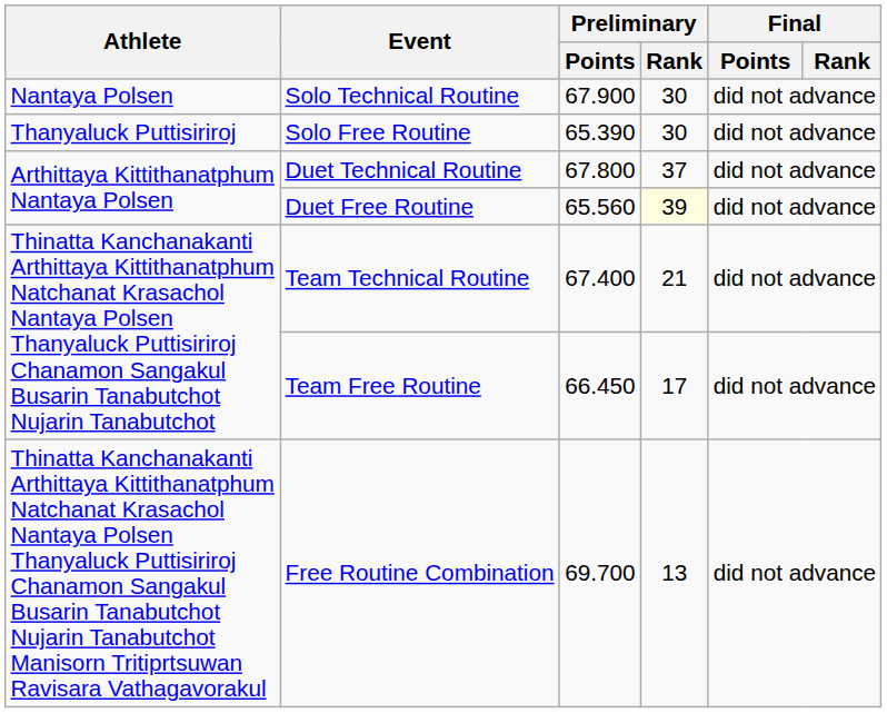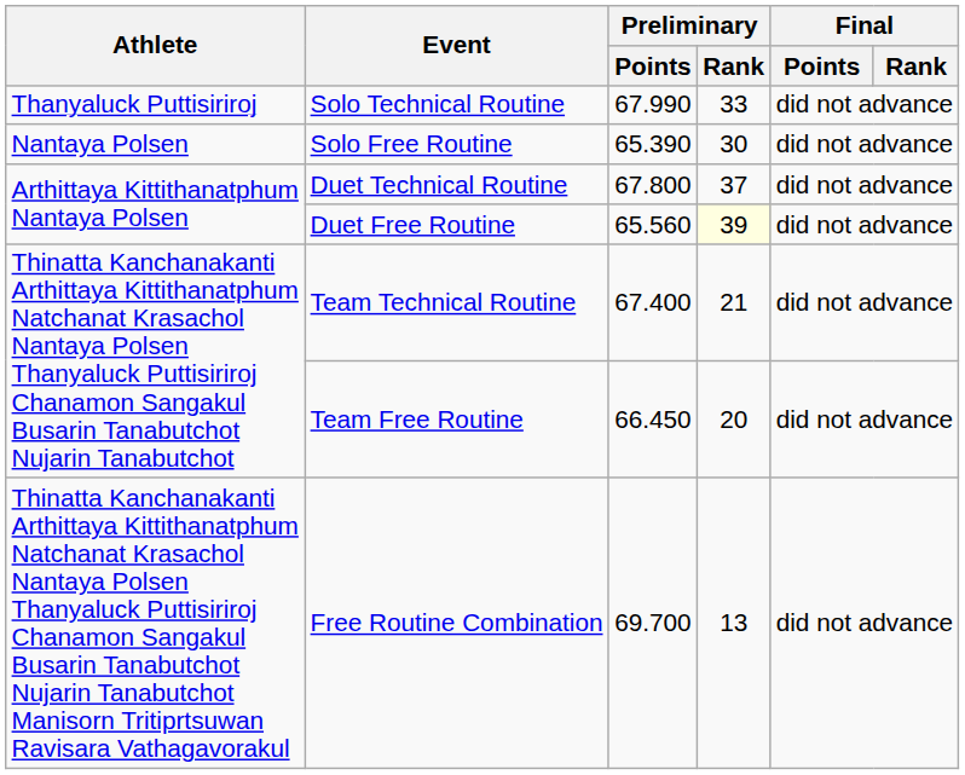 <table class=wikitable style="font-size:90%">
 <tr>
 <th rowspan="2">Athlete</th>
 <th rowspan="2">Event</th>
 <th colspan="2">Preliminary</th>
 <th colspan="2">Final</th>
 </tr>
 <tr>
 <th>Points</th>
 <th>Rank</th>
 <th>Points</th>
 <th>Rank</th>
 </tr>
 <tr>
-<td rowspan="1"><a href='#'>Nantaya Polsen</a></td>
+<td rowspan="1"><a href='#'>Thanyaluck Puttisiriroj</a></td>
 <td><a href='#'>Solo Technical Routine</a></td>
-<td align=center>67.900</td>
-<td align=center>30</td>
+<td align=center>67.990</td>
+<td align=center>33</td>
 <td align=center colspan=2>did not advance</td>
 </tr>
 <tr>
-<td rowspan="1"><a href='#'>Thanyaluck Puttisiriroj</a></td>
+<td rowspan="1"><a href='#'>Nantaya Polsen</a></td>
 <td><a href='#'>Solo Free Routine</a></td>
 <td align=center>65.390</td>
 <td align=center>30</td>
 <td align=center colspan=2>did not advance</td>
 </tr>
 <tr>
 <td rowspan="2"><a href='#'>Arthittaya Kittithanatphum</a><br><a href='#'>Nantaya Polsen</a></td>
 <td><a href='#'>Duet Technical Routine</a></td>
 <td align=center>67.800</td>
 <td align=center>37</td>
 <td align=center colspan=2>did not advance</td>
 </tr>
 <tr>
 <td><a href='#'>Duet Free Routine</a></td>
 <td align=center>65.560</td>
 <td align=center style="background: lightyellow;">39</td>
 <td align=center colspan=2>did not advance</td>
 </tr>
 <tr>
 <td rowspan="2"><a href='#'>Thinatta Kanchanakanti</a><br><a href='#'>Arthittaya Kittithanatphum</a><br><a href='#'>Natchanat Krasachol</a><br><a href='#'>Nantaya Polsen</a><br><a href='#'>Thanyaluck Puttisiriroj</a><br><a href='#'>Chanamon Sangakul</a><br><a href='#'>Busarin Tanabutchot</a><br><a href='#'>Nujarin Tanabutchot</a></td>
 <td><a href='#'>Team Technical Routine</a></td>
 <td align=center>67.400</td>
 <td align=center>21</td>
 <td align=center colspan=2>did not advance</td>
 </tr>
 <tr>
 <td><a href='#'>Team Free Routine</a></td>
 <td align=center>66.450</td>
-<td align=center>17</td>
+<td align=center>20</td>
 <td align=center colspan=2>did not advance</td>
 </tr>
 <tr>
 <td rowspan="1"><a href='#'>Thinatta Kanchanakanti</a><br><a href='#'>Arthittaya Kittithanatphum</a><br><a href='#'>Natchanat Krasachol</a><br><a href='#'>Nantaya Polsen</a><br><a href='#'>Thanyaluck Puttisiriroj</a><br><a href='#'>Chanamon Sangakul</a><br><a href='#'>Busarin Tanabutchot</a><br><a href='#'>Nujarin Tanabutchot</a><br><a href='#'>Manisorn Tritiprtsuwan</a><br><a href='#'>Ravisara Vathagavorakul</a></td>
 <td><a href='#'>Free Routine Combination</a></td>
 <td align=center>69.700</td>
 <td align=center>13</td>
 <td align=center colspan=2>did not advance</td>
 </tr>
 </table>
